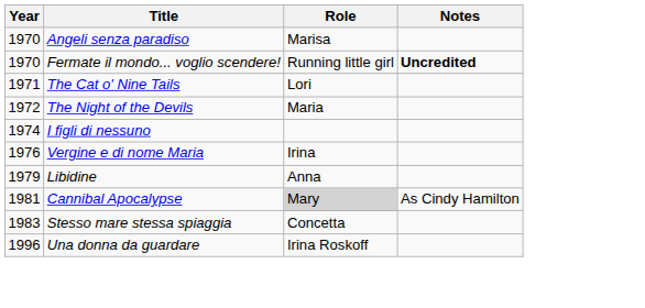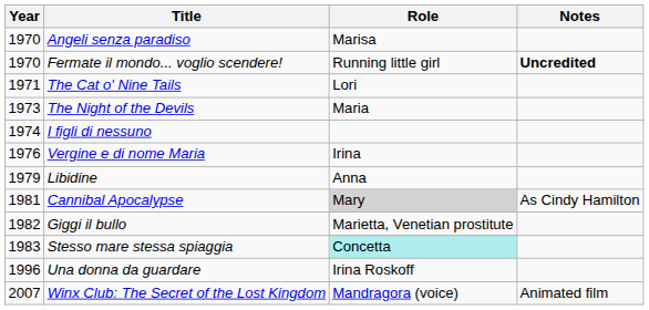 <table class="wikitable sortable">
 <tr>
 <th>Year</th>
 <th>Title</th>
 <th>Role</th>
 <th class="unsortable">Notes</th>
 </tr>
 <tr>
 <td>1970</td>
 <td><em><a href='#'>Angeli senza paradiso</a></em></td>
 <td>Marisa</td>
 <td></td>
 </tr>
 <tr>
 <td>1970</td>
 <td><em>Fermate il mondo... voglio scendere!</em></td>
 <td>Running little girl</td>
 <td><strong>Uncredited</strong></td>
 </tr>
 <tr>
 <td>1971</td>
 <td><em><a href='#'>The Cat o' Nine Tails</a></em></td>
 <td>Lori</td>
 <td></td>
 </tr>
 <tr>
-<td>1972</td>
+<td>1973</td>
 <td><em><a href='#'>The Night of the Devils</a></em></td>
 <td>Maria</td>
 <td></td>
 </tr>
 <tr>
 <td>1974</td>
 <td><em><a href='#'>I figli di nessuno</a></em></td>
 <td></td>
 <td></td>
 </tr>
 <tr>
 <td>1976</td>
 <td><em><a href='#'>Vergine e di nome Maria</a></em></td>
 <td>Irina</td>
 <td></td>
 </tr>
 <tr>
 <td>1979</td>
 <td><em>Libidine</em></td>
 <td>Anna</td>
 <td></td>
 </tr>
 <tr>
 <td>1981</td>
 <td><em><a href='#'>Cannibal Apocalypse</a></em></td>
 <td style="background: lightgrey;">Mary</td>
 <td>As Cindy Hamilton</td>
 </tr>
 <tr>
+<td>1982</td>
+<td><em>Giggi il bullo</em></td>
+<td>Marietta, Venetian prostitute</td>
+<td></td>
+</tr>
+<tr>
 <td>1983</td>
 <td><em>Stesso mare stessa spiaggia</em></td>
-<td>Concetta</td>
+<td style="background: paleturquoise;">Concetta</td>
 <td></td>
 </tr>
 <tr>
 <td>1996</td>
 <td><em>Una donna da guardare</em></td>
 <td>Irina Roskoff</td>
 <td></td>
 </tr>
+<tr>
+<td>2007</td>
+<td><em><a href='#'>Winx Club: The Secret of the Lost Kingdom</a></em></td>
+<td><a href='#'>Mandragora</a> (voice)</td>
+<td>Animated film</td>
+</tr>
 </table>
